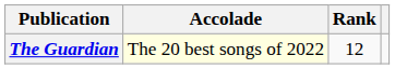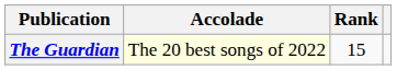 <table class="wikitable sortable plainrowheaders" style="text-align:center;">
 <tr>
 <th>Publication</th>
 <th class="unsortable">Accolade</th>
 <th>Rank</th>
 <th class="unsortable"></th>
 </tr>
 <tr>
 <th scope="row"><em><a href='#'>The Guardian</a></em></th>
 <td style="background: lightyellow;">The 20 best songs of 2022</td>
-<td>12</td>
+<td>15</td>
 <td></td>
 </tr>
 </table>
